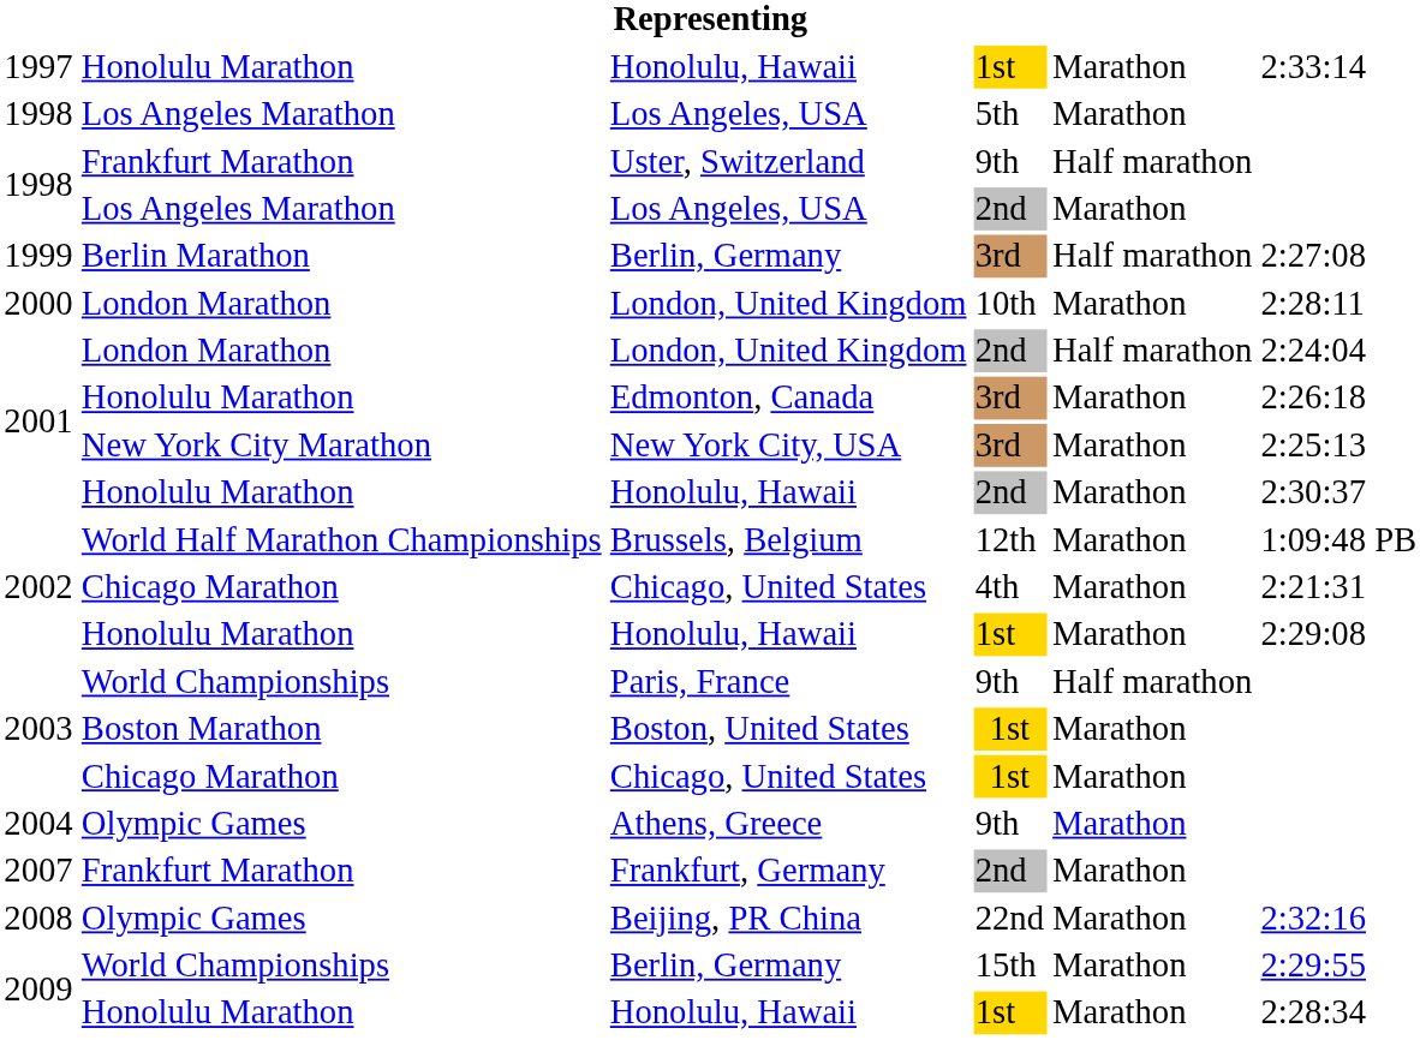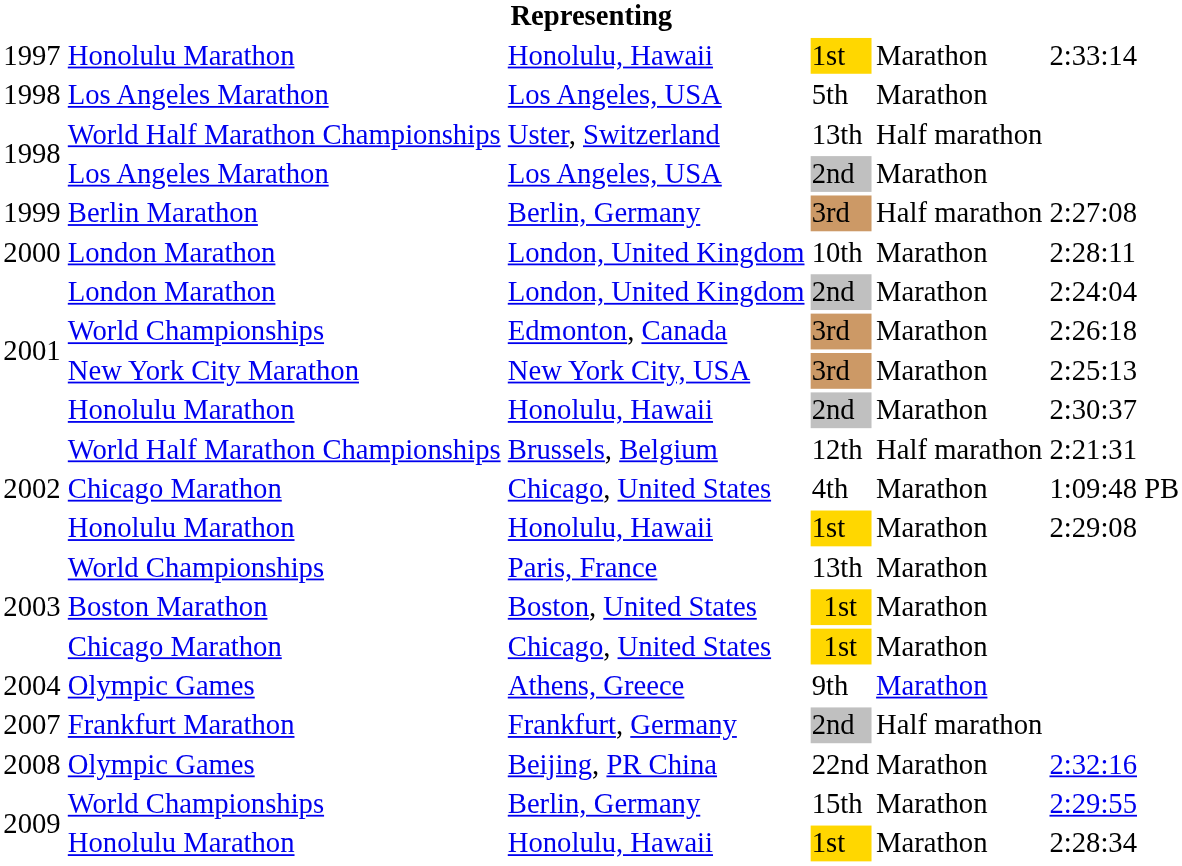 <table>
 <tr>
 <th colspan="6">Representing </th>
 </tr>
 <tr>
 <td>1997</td>
 <td><a href='#'>Honolulu Marathon</a></td>
 <td><a href='#'>Honolulu, Hawaii</a></td>
 <td bgcolor="gold">1st</td>
 <td>Marathon</td>
 <td>2:33:14</td>
 </tr>
 <tr>
 <td>1998</td>
 <td><a href='#'>Los Angeles Marathon</a></td>
 <td><a href='#'>Los Angeles, USA</a></td>
 <td>5th</td>
 <td>Marathon</td>
 <td></td>
 </tr>
 <tr>
 <td rowspan=2>1998</td>
-<td><a href='#'>Frankfurt Marathon</a></td>
+<td><a href='#'>World Half Marathon Championships</a></td>
 <td><a href='#'>Uster</a>, <a href='#'>Switzerland</a></td>
-<td>9th</td>
+<td>13th</td>
 <td>Half marathon</td>
 <td></td>
 </tr>
 <tr>
 <td><a href='#'>Los Angeles Marathon</a></td>
 <td><a href='#'>Los Angeles, USA</a></td>
 <td bgcolor="silver">2nd</td>
 <td>Marathon</td>
 <td></td>
 </tr>
 <tr>
 <td>1999</td>
 <td><a href='#'>Berlin Marathon</a></td>
 <td><a href='#'>Berlin, Germany</a></td>
 <td bgcolor="cc9966">3rd</td>
 <td>Half marathon</td>
 <td>2:27:08</td>
 </tr>
 <tr>
 <td>2000</td>
 <td><a href='#'>London Marathon</a></td>
 <td><a href='#'>London, United Kingdom</a></td>
 <td>10th</td>
 <td>Marathon</td>
 <td>2:28:11</td>
 </tr>
 <tr>
 <td rowspan=4>2001</td>
 <td><a href='#'>London Marathon</a></td>
 <td><a href='#'>London, United Kingdom</a></td>
 <td bgcolor="silver">2nd</td>
-<td>Half marathon</td>
+<td>Marathon</td>
 <td>2:24:04</td>
 </tr>
 <tr>
-<td><a href='#'>Honolulu Marathon</a></td>
+<td><a href='#'>World Championships</a></td>
 <td><a href='#'>Edmonton</a>, <a href='#'>Canada</a></td>
 <td bgcolor="cc9966">3rd</td>
 <td>Marathon</td>
 <td>2:26:18</td>
 </tr>
 <tr>
 <td><a href='#'>New York City Marathon</a></td>
 <td><a href='#'>New York City, USA</a></td>
 <td bgcolor="cc9966">3rd</td>
 <td>Marathon</td>
 <td>2:25:13</td>
 </tr>
 <tr>
 <td><a href='#'>Honolulu Marathon</a></td>
 <td><a href='#'>Honolulu, Hawaii</a></td>
 <td bgcolor="silver">2nd</td>
 <td>Marathon</td>
 <td>2:30:37</td>
 </tr>
 <tr>
 <td rowspan=3>2002</td>
 <td><a href='#'>World Half Marathon Championships</a></td>
 <td><a href='#'>Brussels</a>, <a href='#'>Belgium</a></td>
 <td>12th</td>
-<td>Marathon</td>
-<td>1:09:48 PB</td>
+<td>Half marathon</td>
+<td>2:21:31</td>
 </tr>
 <tr>
 <td><a href='#'>Chicago Marathon</a></td>
 <td><a href='#'>Chicago</a>, <a href='#'>United States</a></td>
 <td>4th</td>
 <td>Marathon</td>
-<td>2:21:31</td>
+<td>1:09:48 PB</td>
 </tr>
 <tr>
 <td><a href='#'>Honolulu Marathon</a></td>
 <td><a href='#'>Honolulu, Hawaii</a></td>
 <td bgcolor="gold">1st</td>
 <td>Marathon</td>
 <td>2:29:08</td>
 </tr>
 <tr>
 <td rowspan=3>2003</td>
 <td><a href='#'>World Championships</a></td>
 <td><a href='#'>Paris, France</a></td>
-<td>9th</td>
-<td>Half marathon</td>
+<td>13th</td>
+<td>Marathon</td>
 <td></td>
 </tr>
 <tr>
 <td><a href='#'>Boston Marathon</a></td>
 <td><a href='#'>Boston</a>, <a href='#'>United States</a></td>
 <td bgcolor="gold" align="center">1st</td>
 <td>Marathon</td>
 <td></td>
 </tr>
 <tr>
 <td><a href='#'>Chicago Marathon</a></td>
 <td><a href='#'>Chicago</a>, <a href='#'>United States</a></td>
 <td bgcolor="gold" align="center">1st</td>
 <td>Marathon</td>
 <td></td>
 </tr>
 <tr>
 <td>2004</td>
 <td><a href='#'>Olympic Games</a></td>
 <td><a href='#'>Athens, Greece</a></td>
 <td>9th</td>
 <td><a href='#'>Marathon</a></td>
 <td></td>
 </tr>
 <tr>
 <td>2007</td>
 <td><a href='#'>Frankfurt Marathon</a></td>
 <td><a href='#'>Frankfurt</a>, <a href='#'>Germany</a></td>
 <td bgcolor="silver">2nd</td>
-<td>Marathon</td>
+<td>Half marathon</td>
 <td></td>
 </tr>
 <tr>
 <td>2008</td>
 <td><a href='#'>Olympic Games</a></td>
 <td><a href='#'>Beijing</a>, <a href='#'>PR China</a></td>
 <td>22nd</td>
 <td>Marathon</td>
 <td><a href='#'>2:32:16</a></td>
 </tr>
 <tr>
 <td rowspan=2>2009</td>
 <td><a href='#'>World Championships</a></td>
 <td><a href='#'>Berlin, Germany</a></td>
 <td>15th</td>
 <td>Marathon</td>
 <td><a href='#'>2:29:55</a></td>
 </tr>
 <tr>
 <td><a href='#'>Honolulu Marathon</a></td>
 <td><a href='#'>Honolulu, Hawaii</a></td>
 <td bgcolor="gold">1st</td>
 <td>Marathon</td>
 <td>2:28:34</td>
 </tr>
 </table>
